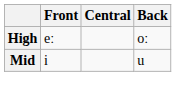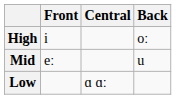 <table class="wikitable">
 <tr>
 <th></th>
 <th>Front</th>
 <th>Central</th>
 <th>Back</th>
 </tr>
 <tr>
 <th>High</th>
-<td>eː</td>
+<td>i</td>
 <td></td>
 <td>oː</td>
 </tr>
 <tr>
 <th>Mid</th>
-<td>i</td>
+<td>eː</td>
 <td></td>
 <td>u</td>
 </tr>
+<tr>
+<th>Low</th>
+<td></td>
+<td>ɑ ɑː</td>
+<td></td>
+</tr>
 </table>
